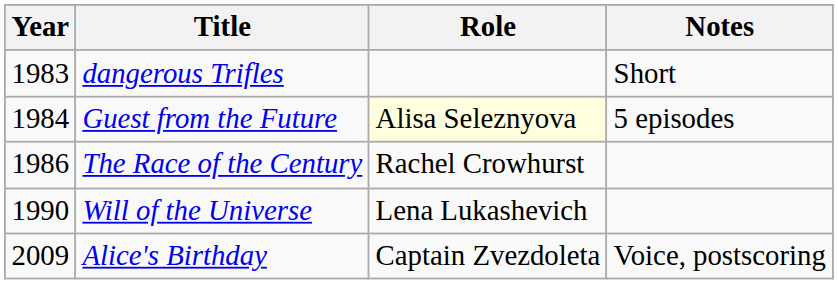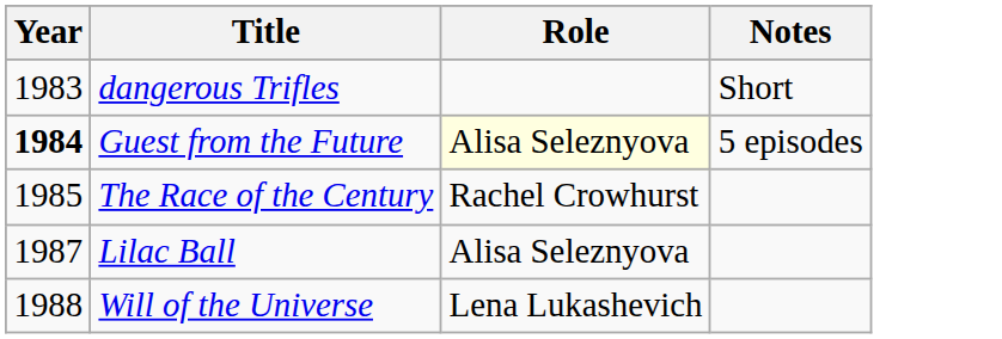 <table class="wikitable">
 <tr>
 <th>Year</th>
 <th>Title</th>
 <th>Role</th>
 <th>Notes</th>
 </tr>
 <tr>
 <td>1983</td>
 <td><em><a href='#'>dangerous Trifles</a></em></td>
 <td></td>
 <td>Short</td>
 </tr>
 <tr>
-<td>1984</td>
+<td><strong>1984</strong></td>
 <td><em><a href='#'>Guest from the Future</a></em></td>
 <td style="background: lightyellow;">Alisa Seleznyova</td>
 <td>5 episodes</td>
 </tr>
 <tr>
-<td>1986</td>
+<td>1985</td>
 <td><em><a href='#'>The Race of the Century</a></em></td>
 <td>Rachel Crowhurst</td>
 <td></td>
 </tr>
 <tr>
-<td>1990</td>
+<td>1987</td>
+<td><em><a href='#'>Lilac Ball</a></em></td>
+<td>Alisa Seleznyova</td>
+<td></td>
+</tr>
+<tr>
+<td>1988</td>
 <td><em><a href='#'>Will of the Universe</a></em></td>
 <td>Lena Lukashevich</td>
 <td></td>
 </tr>
-<tr>
-<td>2009</td>
-<td><em><a href='#'>Alice's Birthday</a></em></td>
-<td>Captain Zvezdoleta</td>
-<td>Voice, postscoring</td>
-</tr>
 </table>
